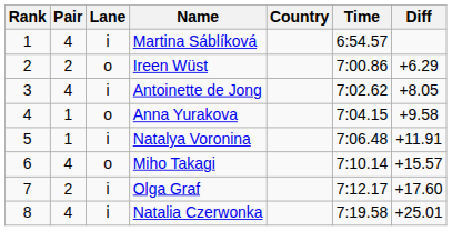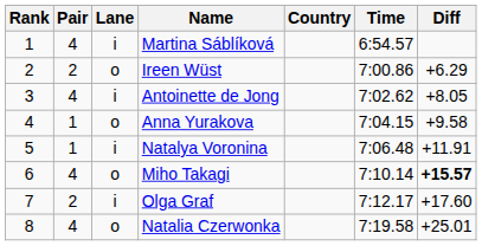 <table class="wikitable sortable" style="text-align:center">
 <tr>
 <th>Rank</th>
 <th>Pair</th>
 <th>Lane</th>
 <th>Name</th>
 <th>Country</th>
 <th>Time</th>
 <th>Diff</th>
 </tr>
 <tr>
 <td>1</td>
 <td>4</td>
 <td>i</td>
 <td align=left><a href='#'>Martina Sáblíková</a></td>
 <td align=left></td>
 <td>6:54.57</td>
 <td></td>
 </tr>
 <tr>
 <td>2</td>
 <td>2</td>
 <td>o</td>
 <td align=left><a href='#'>Ireen Wüst</a></td>
 <td align=left></td>
 <td>7:00.86</td>
 <td>+6.29</td>
 </tr>
 <tr>
 <td>3</td>
 <td>4</td>
 <td>i</td>
 <td align=left><a href='#'>Antoinette de Jong</a></td>
 <td align=left></td>
 <td>7:02.62</td>
 <td>+8.05</td>
 </tr>
 <tr>
 <td>4</td>
 <td>1</td>
 <td>o</td>
 <td align=left><a href='#'>Anna Yurakova</a></td>
 <td align=left></td>
 <td>7:04.15</td>
 <td>+9.58</td>
 </tr>
 <tr>
 <td>5</td>
 <td>1</td>
 <td>i</td>
 <td align=left><a href='#'>Natalya Voronina</a></td>
 <td align=left></td>
 <td>7:06.48</td>
 <td>+11.91</td>
 </tr>
 <tr>
 <td>6</td>
 <td>4</td>
 <td>o</td>
 <td align=left><a href='#'>Miho Takagi</a></td>
 <td align=left></td>
 <td>7:10.14</td>
-<td>+15.57</td>
+<td><strong>+15.57</strong></td>
 </tr>
 <tr>
 <td>7</td>
 <td>2</td>
 <td>i</td>
 <td align=left><a href='#'>Olga Graf</a></td>
 <td align=left></td>
 <td>7:12.17</td>
 <td>+17.60</td>
 </tr>
 <tr>
 <td>8</td>
 <td>4</td>
-<td>i</td>
+<td>o</td>
 <td align=left><a href='#'>Natalia Czerwonka</a></td>
 <td align=left></td>
 <td>7:19.58</td>
 <td>+25.01</td>
 </tr>
 </table>
